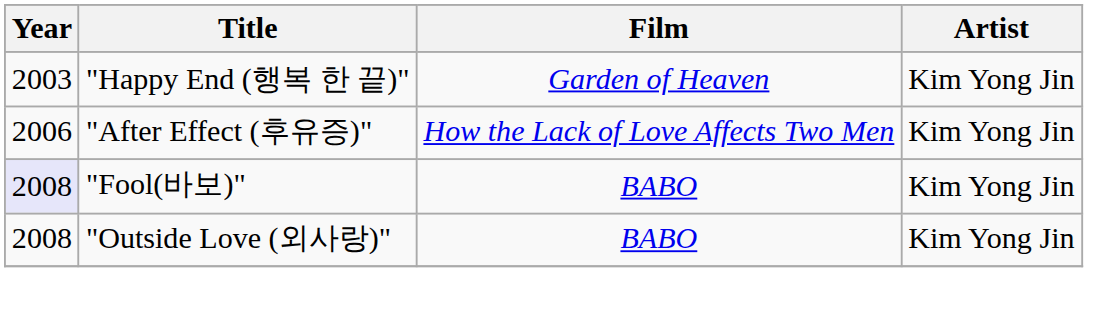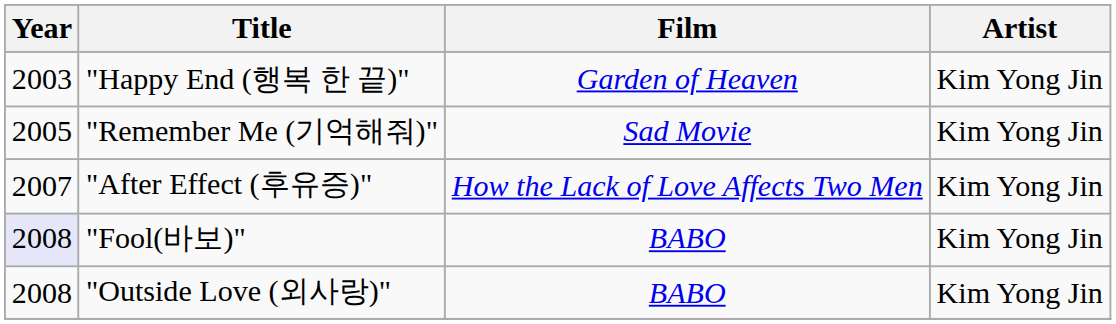 <table class="wikitable">
 <tr>
 <th>Year</th>
 <th>Title</th>
 <th>Film</th>
 <th>Artist</th>
 </tr>
 <tr>
 <td>2003</td>
 <td>"Happy End (행복 한 끝)"</td>
 <td align="center"><em><a href='#'>Garden of Heaven</a></em></td>
 <td align="center">Kim Yong Jin</td>
 </tr>
 <tr>
-<td>2006</td>
+<td>2005</td>
+<td>"Remember Me (기억해줘)"</td>
+<td align="center"><em><a href='#'>Sad Movie</a></em></td>
+<td align="center">Kim Yong Jin</td>
+</tr>
+<tr>
+<td>2007</td>
 <td>"After Effect (후유증)"</td>
 <td align="center"><em><a href='#'>How the Lack of Love Affects Two Men</a></em></td>
 <td align="center">Kim Yong Jin</td>
 </tr>
 <tr>
 <td style="background: lavender;">2008</td>
 <td>"Fool(바보)"</td>
 <td align="center"><em><a href='#'>BABO</a></em></td>
 <td align="center">Kim Yong Jin</td>
 </tr>
 <tr>
 <td>2008</td>
 <td>"Outside Love (외사랑)"</td>
 <td align="center"><em><a href='#'>BABO</a></em></td>
 <td align="center">Kim Yong Jin</td>
 </tr>
 <tr>
 </tr>
 </table>
